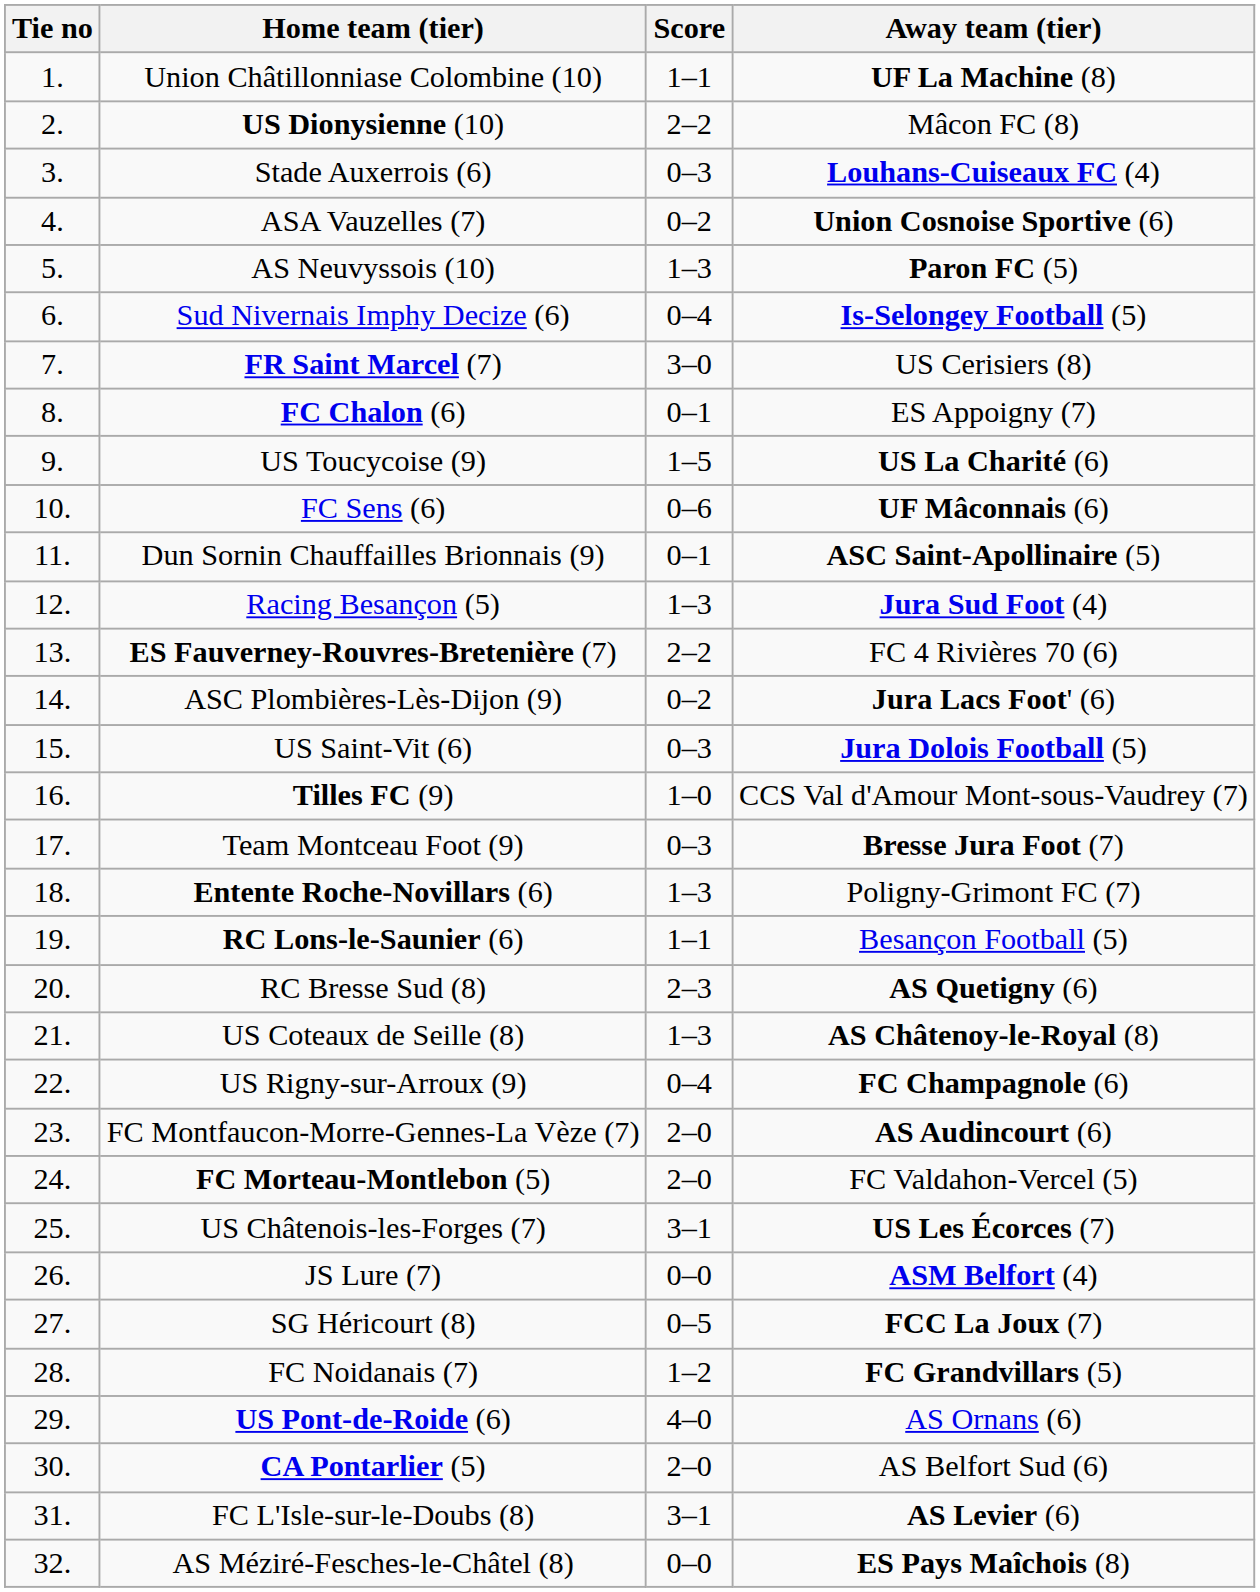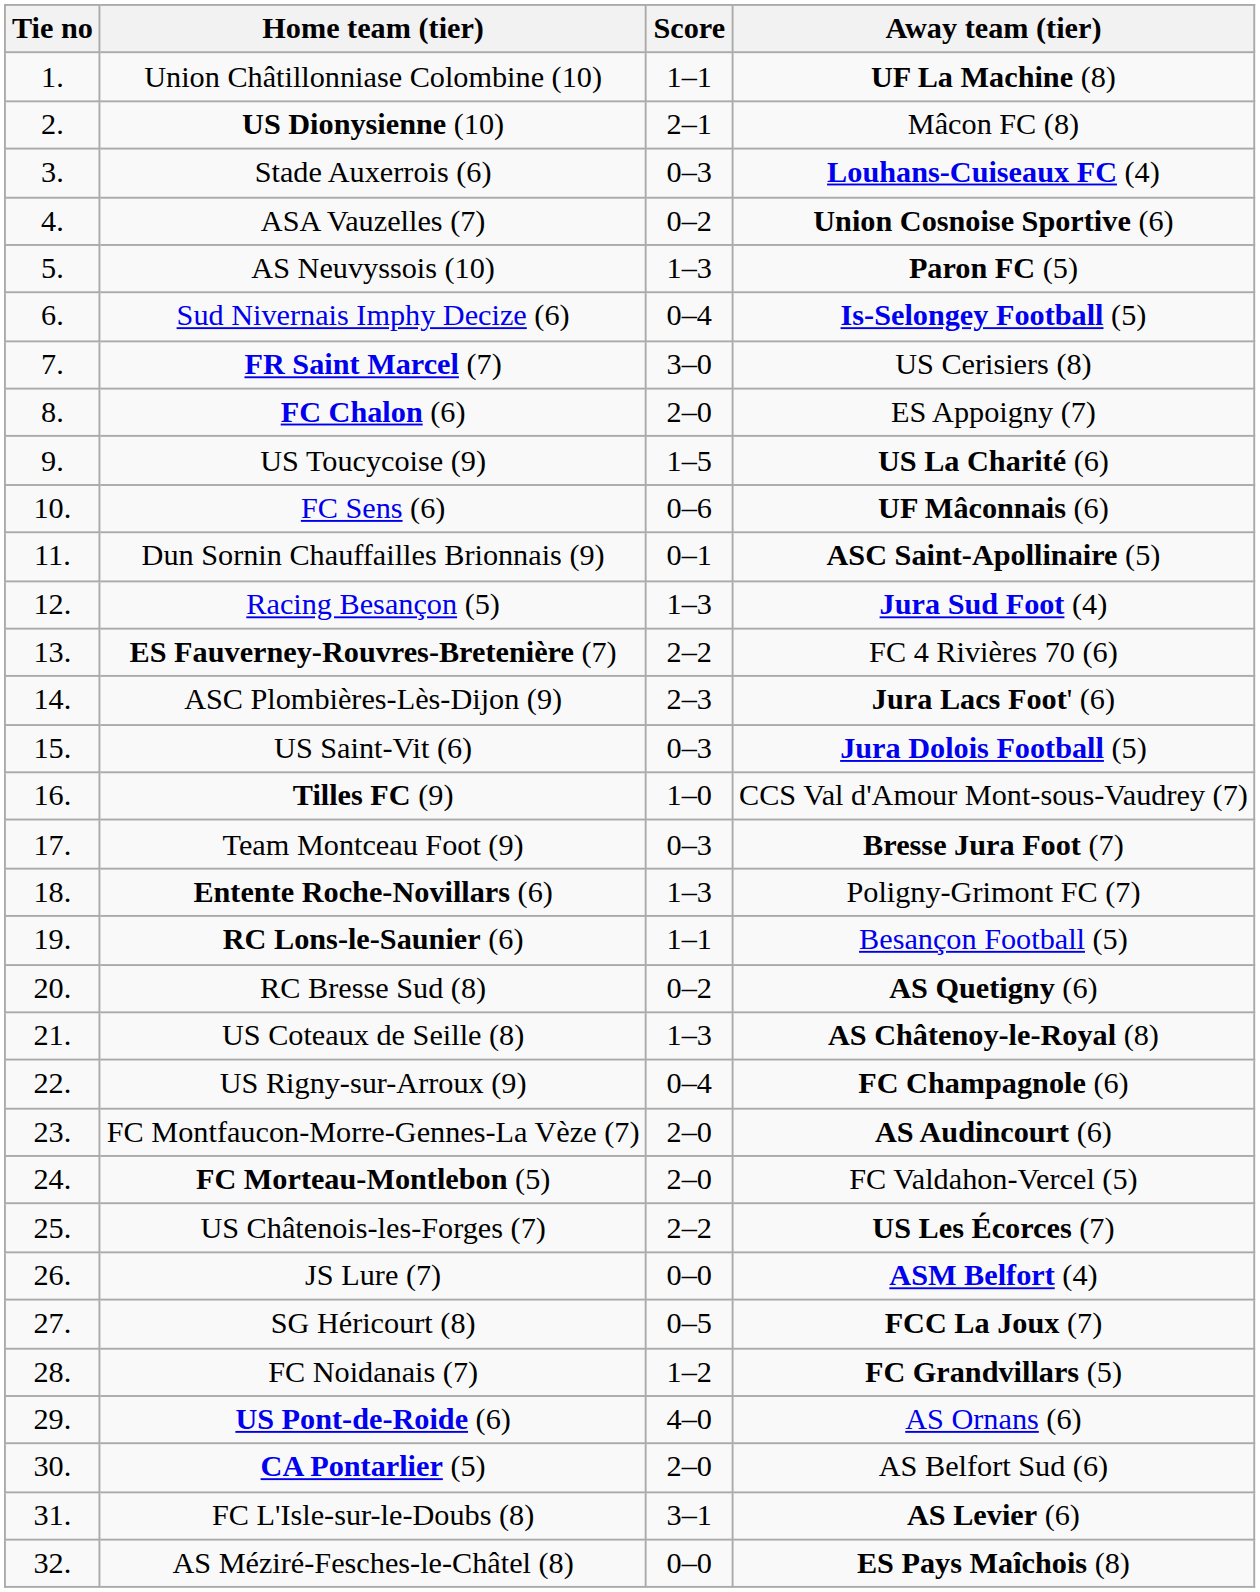 <table class="wikitable" style="text-align: center">
 <tr>
 <th>Tie no</th>
 <th>Home team (tier)</th>
 <th>Score</th>
 <th>Away team (tier)</th>
 </tr>
 <tr>
 <td>1.</td>
 <td>Union Châtillonniase Colombine (10)</td>
 <td>1–1 </td>
 <td><strong>UF La Machine</strong> (8)</td>
 </tr>
 <tr>
 <td>2.</td>
 <td><strong>US Dionysienne</strong> (10)</td>
-<td>2–2 </td>
+<td>2–1</td>
 <td>Mâcon FC (8)</td>
 </tr>
 <tr>
 <td>3.</td>
 <td>Stade Auxerrois (6)</td>
 <td>0–3</td>
 <td><strong><a href='#'>Louhans-Cuiseaux FC</a></strong> (4)</td>
 </tr>
 <tr>
 <td>4.</td>
 <td>ASA Vauzelles (7)</td>
 <td>0–2</td>
 <td><strong>Union Cosnoise Sportive</strong> (6)</td>
 </tr>
 <tr>
 <td>5.</td>
 <td>AS Neuvyssois (10)</td>
 <td>1–3</td>
 <td><strong>Paron FC</strong> (5)</td>
 </tr>
 <tr>
 <td>6.</td>
 <td><a href='#'>Sud Nivernais Imphy Decize</a> (6)</td>
 <td>0–4</td>
 <td><strong><a href='#'>Is-Selongey Football</a></strong> (5)</td>
 </tr>
 <tr>
 <td>7.</td>
 <td><strong><a href='#'>FR Saint Marcel</a></strong> (7)</td>
 <td>3–0</td>
 <td>US Cerisiers (8)</td>
 </tr>
 <tr>
 <td>8.</td>
 <td><strong><a href='#'>FC Chalon</a></strong> (6)</td>
-<td>0–1</td>
+<td>2–0</td>
 <td>ES Appoigny (7)</td>
 </tr>
 <tr>
 <td>9.</td>
 <td>US Toucycoise (9)</td>
 <td>1–5</td>
 <td><strong>US La Charité</strong> (6)</td>
 </tr>
 <tr>
 <td>10.</td>
 <td><a href='#'>FC Sens</a> (6)</td>
 <td>0–6</td>
 <td><strong>UF Mâconnais</strong> (6)</td>
 </tr>
 <tr>
 <td>11.</td>
 <td>Dun Sornin Chauffailles Brionnais (9)</td>
 <td>0–1</td>
 <td><strong>ASC Saint-Apollinaire</strong> (5)</td>
 </tr>
 <tr>
 <td>12.</td>
 <td><a href='#'>Racing Besançon</a> (5)</td>
 <td>1–3</td>
 <td><strong><a href='#'>Jura Sud Foot</a></strong> (4)</td>
 </tr>
 <tr>
 <td>13.</td>
 <td><strong>ES Fauverney-Rouvres-Bretenière</strong> (7)</td>
 <td>2–2 </td>
 <td>FC 4 Rivières 70 (6)</td>
 </tr>
 <tr>
 <td>14.</td>
 <td>ASC Plombières-Lès-Dijon (9)</td>
-<td>0–2</td>
+<td>2–3</td>
 <td><strong>Jura Lacs Foot</strong>' (6)</td>
 </tr>
 <tr>
 <td>15.</td>
 <td>US Saint-Vit (6)</td>
 <td>0–3</td>
 <td><strong><a href='#'>Jura Dolois Football</a></strong> (5)</td>
 </tr>
 <tr>
 <td>16.</td>
 <td><strong>Tilles FC</strong> (9)</td>
 <td>1–0</td>
 <td>CCS Val d'Amour Mont-sous-Vaudrey (7)</td>
 </tr>
 <tr>
 <td>17.</td>
 <td>Team Montceau Foot (9)</td>
 <td>0–3</td>
 <td><strong>Bresse Jura Foot</strong> (7)</td>
 </tr>
 <tr>
 <td>18.</td>
 <td><strong>Entente Roche-Novillars</strong> (6)</td>
 <td>1–3</td>
 <td>Poligny-Grimont FC (7)</td>
 </tr>
 <tr>
 <td>19.</td>
 <td><strong>RC Lons-le-Saunier</strong> (6)</td>
 <td>1–1 </td>
 <td><a href='#'>Besançon Football</a> (5)</td>
 </tr>
 <tr>
 <td>20.</td>
 <td>RC Bresse Sud (8)</td>
-<td>2–3</td>
+<td>0–2</td>
 <td><strong>AS Quetigny</strong> (6)</td>
 </tr>
 <tr>
 <td>21.</td>
 <td>US Coteaux de Seille (8)</td>
 <td>1–3</td>
 <td><strong>AS Châtenoy-le-Royal</strong> (8)</td>
 </tr>
 <tr>
 <td>22.</td>
 <td>US Rigny-sur-Arroux (9)</td>
 <td>0–4</td>
 <td><strong>FC Champagnole</strong> (6)</td>
 </tr>
 <tr>
 <td>23.</td>
 <td>FC Montfaucon-Morre-Gennes-La Vèze (7)</td>
 <td>2–0</td>
 <td><strong>AS Audincourt</strong> (6)</td>
 </tr>
 <tr>
 <td>24.</td>
 <td><strong>FC Morteau-Montlebon</strong> (5)</td>
 <td>2–0</td>
 <td>FC Valdahon-Vercel (5)</td>
 </tr>
 <tr>
 <td>25.</td>
 <td>US Châtenois-les-Forges (7)</td>
-<td>3–1</td>
+<td>2–2 </td>
 <td><strong>US Les Écorces</strong> (7)</td>
 </tr>
 <tr>
 <td>26.</td>
 <td>JS Lure (7)</td>
 <td>0–0 </td>
 <td><strong><a href='#'>ASM Belfort</a></strong> (4)</td>
 </tr>
 <tr>
 <td>27.</td>
 <td>SG Héricourt (8)</td>
 <td>0–5</td>
 <td><strong>FCC La Joux</strong> (7)</td>
 </tr>
 <tr>
 <td>28.</td>
 <td>FC Noidanais (7)</td>
 <td>1–2</td>
 <td><strong>FC Grandvillars</strong> (5)</td>
 </tr>
 <tr>
 <td>29.</td>
 <td><strong><a href='#'>US Pont-de-Roide</a></strong> (6)</td>
 <td>4–0</td>
 <td><a href='#'>AS Ornans</a> (6)</td>
 </tr>
 <tr>
 <td>30.</td>
 <td><strong><a href='#'>CA Pontarlier</a></strong> (5)</td>
 <td>2–0</td>
 <td>AS Belfort Sud (6)</td>
 </tr>
 <tr>
 <td>31.</td>
 <td>FC L'Isle-sur-le-Doubs (8)</td>
 <td>3–1</td>
 <td><strong>AS Levier</strong> (6)</td>
 </tr>
 <tr>
 <td>32.</td>
 <td>AS Méziré-Fesches-le-Châtel (8)</td>
 <td>0–0 </td>
 <td><strong>ES Pays Maîchois</strong> (8)</td>
 </tr>
 </table>
